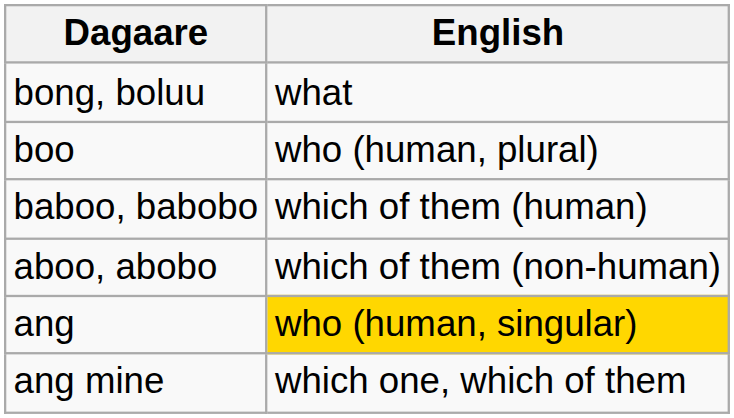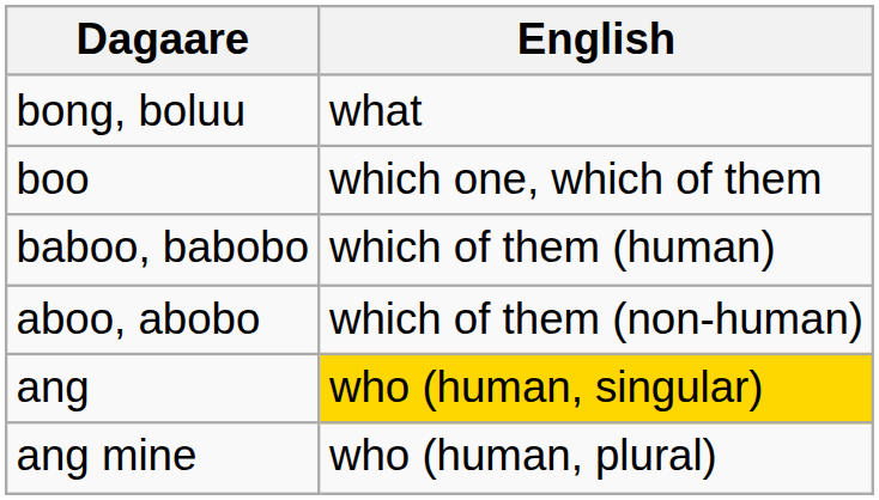 <table class="wikitable">
 <tr>
 <th>Dagaare</th>
 <th>English</th>
 </tr>
 <tr>
 <td>bong, boluu</td>
 <td>what</td>
 </tr>
 <tr>
 <td>boo</td>
-<td>who (human, plural)</td>
+<td>which one, which of them</td>
 </tr>
 <tr>
 <td>baboo, babobo</td>
 <td>which of them (human)</td>
 </tr>
 <tr>
 <td>aboo, abobo</td>
 <td>which of them (non-human)</td>
 </tr>
 <tr>
 <td>ang</td>
 <td style="background: gold;">who (human, singular)</td>
 </tr>
 <tr>
 <td>ang mine</td>
-<td>which one, which of them</td>
+<td>who (human, plural)</td>
 </tr>
 </table>
